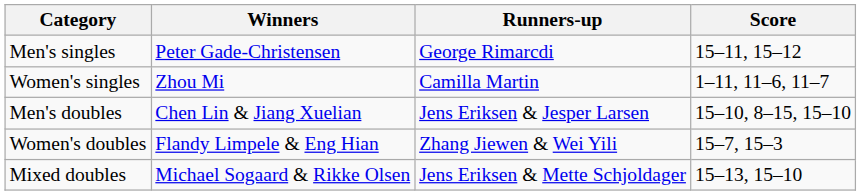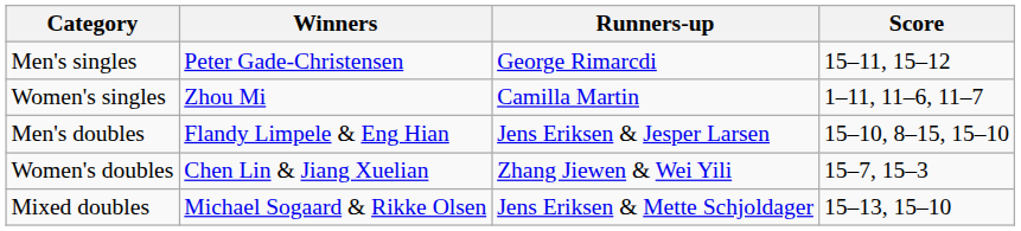 <table class=wikitable style="margin:auto;">
 <tr>
 <th>Category</th>
 <th>Winners</th>
 <th>Runners-up</th>
 <th>Score</th>
 </tr>
 <tr>
 <td>Men's singles</td>
 <td> <a href='#'>Peter Gade-Christensen</a></td>
 <td> <a href='#'>George Rimarcdi</a></td>
 <td>15–11, 15–12</td>
 </tr>
 <tr>
 <td>Women's singles</td>
 <td> <a href='#'>Zhou Mi</a></td>
 <td> <a href='#'>Camilla Martin</a></td>
 <td>1–11, 11–6, 11–7</td>
 </tr>
 <tr>
 <td>Men's doubles</td>
-<td> <a href='#'>Chen Lin</a> & <a href='#'>Jiang Xuelian</a></td>
+<td> <a href='#'>Flandy Limpele</a> & <a href='#'>Eng Hian</a></td>
 <td> <a href='#'>Jens Eriksen</a> & <a href='#'>Jesper Larsen</a></td>
 <td>15–10, 8–15, 15–10</td>
 </tr>
 <tr>
 <td>Women's doubles</td>
-<td> <a href='#'>Flandy Limpele</a> & <a href='#'>Eng Hian</a></td>
+<td> <a href='#'>Chen Lin</a> & <a href='#'>Jiang Xuelian</a></td>
 <td> <a href='#'>Zhang Jiewen</a> & <a href='#'>Wei Yili</a></td>
 <td>15–7, 15–3</td>
 </tr>
 <tr>
 <td>Mixed doubles</td>
 <td> <a href='#'>Michael Sogaard</a> & <a href='#'>Rikke Olsen</a></td>
 <td> <a href='#'>Jens Eriksen</a> & <a href='#'>Mette Schjoldager</a></td>
 <td>15–13, 15–10</td>
 </tr>
 </table>
